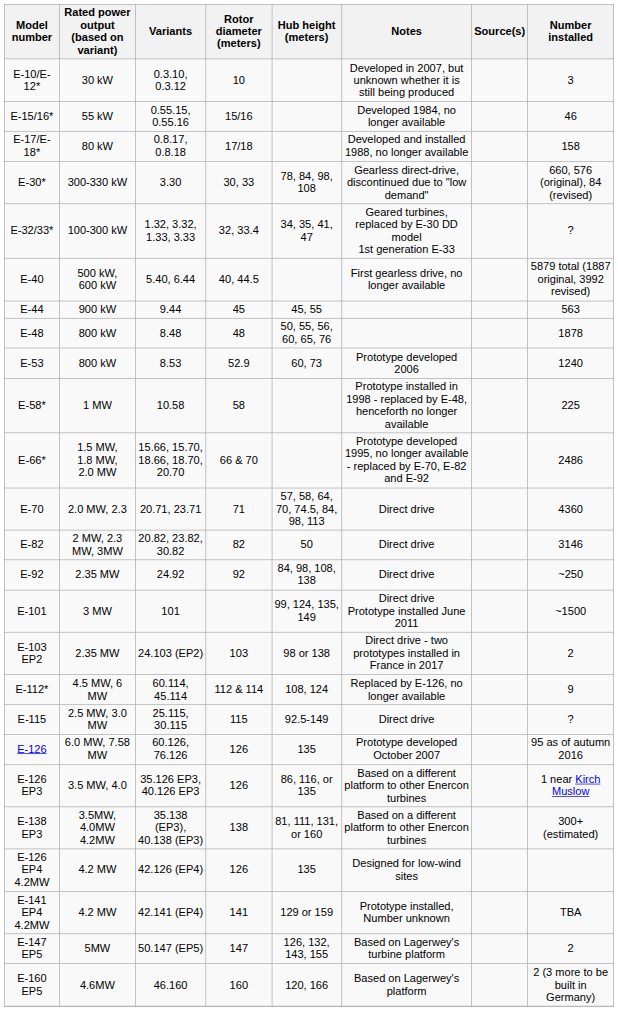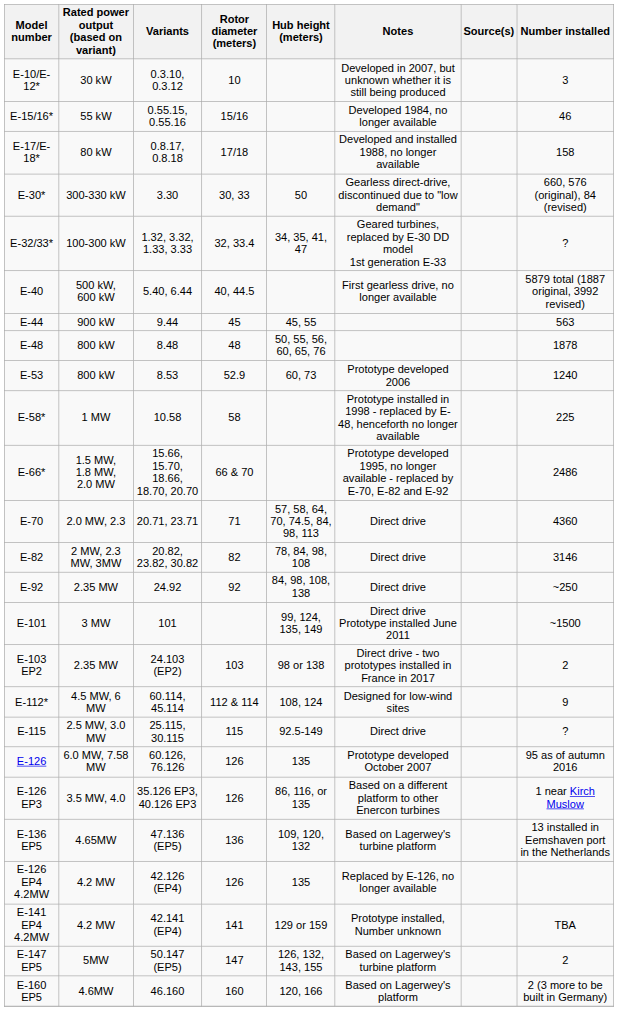 <table class="wikitable" style="text-align:center; margin: 1em auto 1em auto;">
 <tr>
 <th>Model number</th>
 <th>Rated power output (based on variant)</th>
 <th>Variants</th>
 <th>Rotor diameter (meters)</th>
 <th>Hub height (meters)</th>
 <th>Notes</th>
 <th>Source(s)</th>
 <th>Number installed</th>
 </tr>
 <tr>
 <td>E-10/E-12*</td>
 <td>30 kW</td>
 <td>0.3.10, 0.3.12</td>
 <td>10</td>
 <td></td>
 <td>Developed in 2007, but unknown whether it is still being produced</td>
 <td></td>
 <td>3</td>
 </tr>
 <tr>
 <td>E-15/16*</td>
 <td>55 kW</td>
 <td>0.55.15, 0.55.16</td>
 <td>15/16</td>
 <td></td>
 <td>Developed 1984, no longer available</td>
 <td></td>
 <td>46</td>
 </tr>
 <tr>
 <td>E-17/E-18*</td>
 <td>80 kW</td>
 <td>0.8.17, 0.8.18</td>
 <td>17/18</td>
 <td></td>
 <td>Developed and installed 1988, no longer available</td>
 <td></td>
 <td>158</td>
 </tr>
 <tr>
 <td>E-30*</td>
 <td>300-330 kW</td>
 <td>3.30</td>
 <td>30, 33</td>
-<td>78, 84, 98, 108</td>
+<td>50</td>
 <td>Gearless direct-drive, discontinued due to "low demand"</td>
 <td></td>
 <td>660, 576 (original), 84 (revised)</td>
 </tr>
 <tr>
 <td>E-32/33*</td>
 <td>100-300 kW</td>
 <td>1.32, 3.32, 1.33, 3.33</td>
 <td>32, 33.4</td>
 <td>34, 35, 41, 47</td>
 <td>Geared turbines, replaced by E-30 DD model <br> 1st generation E-33</td>
 <td></td>
 <td>? </td>
 </tr>
 <tr>
 <td>E-40</td>
 <td>500 kW, 600 kW</td>
 <td>5.40, 6.44</td>
 <td>40, 44.5</td>
 <td></td>
 <td>First gearless drive, no longer available</td>
 <td></td>
 <td>5879 total (1887 original, 3992 revised)</td>
 </tr>
 <tr>
 <td>E-44</td>
 <td>900 kW</td>
 <td>9.44</td>
 <td>45</td>
 <td>45, 55</td>
 <td></td>
 <td></td>
 <td>563</td>
 </tr>
 <tr>
 <td>E-48</td>
 <td>800 kW</td>
 <td>8.48</td>
 <td>48</td>
 <td>50, 55, 56, 60, 65, 76</td>
 <td></td>
 <td></td>
 <td>1878</td>
 </tr>
 <tr>
 <td>E-53</td>
 <td>800 kW</td>
 <td>8.53</td>
 <td>52.9</td>
 <td>60, 73</td>
 <td>Prototype developed 2006</td>
 <td></td>
 <td>1240</td>
 </tr>
 <tr>
 <td>E-58*</td>
 <td>1 MW</td>
 <td>10.58</td>
 <td>58</td>
 <td></td>
 <td>Prototype installed in 1998 - replaced by E-48, henceforth no longer available</td>
 <td></td>
 <td>225</td>
 </tr>
 <tr>
 <td>E-66*</td>
 <td>1.5 MW, 1.8 MW, 2.0 MW</td>
 <td>15.66, 15.70, 18.66, 18.70, 20.70</td>
 <td>66 & 70</td>
 <td></td>
 <td>Prototype developed 1995, no longer available - replaced by E-70, E-82 and E-92</td>
 <td></td>
 <td>2486</td>
 </tr>
 <tr>
 <td>E-70</td>
 <td>2.0 MW, 2.3</td>
 <td>20.71, 23.71</td>
 <td>71</td>
 <td>57, 58, 64, 70, 74.5, 84, 98, 113</td>
 <td>Direct drive</td>
 <td></td>
 <td>4360</td>
 </tr>
 <tr>
 <td>E-82</td>
 <td>2 MW, 2.3 MW, 3MW</td>
 <td>20.82, 23.82, 30.82</td>
 <td>82</td>
-<td>50</td>
+<td>78, 84, 98, 108</td>
 <td>Direct drive</td>
 <td></td>
 <td>3146</td>
 </tr>
 <tr>
 <td>E-92</td>
 <td>2.35 MW</td>
 <td>24.92</td>
 <td>92</td>
 <td>84, 98, 108, 138</td>
 <td>Direct drive<br></td>
 <td></td>
 <td>~250 </td>
 </tr>
 <tr>
 <td>E-101</td>
 <td>3 MW</td>
 <td>101</td>
 <td></td>
 <td>99, 124, 135, 149</td>
 <td>Direct drive<br>Prototype installed June 2011</td>
 <td></td>
 <td>~1500 </td>
 </tr>
 <tr>
 <td>E-103 EP2</td>
 <td>2.35 MW</td>
 <td>24.103 (EP2)</td>
 <td>103</td>
 <td>98 or 138</td>
 <td>Direct drive - two prototypes installed in France in 2017</td>
 <td></td>
 <td>2 </td>
 </tr>
 <tr>
 <td>E-112*</td>
 <td>4.5 MW, 6 MW</td>
 <td>60.114, 45.114</td>
 <td>112 & 114</td>
 <td>108, 124</td>
-<td>Replaced by E-126, no longer available</td>
+<td>Designed for low-wind sites</td>
 <td></td>
 <td>9</td>
 </tr>
 <tr>
 <td>E-115</td>
 <td>2.5 MW, 3.0 MW</td>
 <td>25.115, 30.115</td>
 <td>115</td>
 <td>92.5-149</td>
 <td>Direct drive</td>
 <td></td>
 <td>? </td>
 </tr>
 <tr>
 <td><a href='#'>E-126</a></td>
 <td>6.0 MW, 7.58 MW</td>
 <td>60.126, 76.126</td>
 <td>126</td>
 <td>135</td>
 <td>Prototype developed October 2007</td>
 <td></td>
 <td>95 as of autumn 2016</td>
 </tr>
 <tr>
 <td>E-126 EP3</td>
 <td>3.5 MW, 4.0</td>
 <td>35.126 EP3, 40.126 EP3</td>
 <td>126</td>
 <td>86, 116, or 135</td>
 <td>Based on a different platform to other Enercon turbines</td>
 <td></td>
 <td>1 near <a href='#'>Kirch Muslow</a></td>
 </tr>
 <tr>
-<td>E-138 EP3</td>
-<td>3.5MW, 4.0MW<br>4.2MW</td>
-<td>35.138 (EP3), 40.138 (EP3)</td>
-<td>138</td>
-<td>81, 111, 131, or 160</td>
-<td>Based on a different platform to other Enercon turbines</td>
+<td>E-136 EP5</td>
+<td>4.65MW</td>
+<td>47.136 (EP5)</td>
+<td>136</td>
+<td>109, 120, 132</td>
+<td>Based on Lagerwey's turbine platform</td>
 <td></td>
-<td>300+ (estimated)</td>
+<td>13 installed in Eemshaven port in the Netherlands</td>
 </tr>
 <tr>
 <td>E-126 EP4 4.2MW</td>
 <td>4.2 MW</td>
 <td>42.126 (EP4)</td>
 <td>126</td>
 <td>135</td>
-<td>Designed for low-wind sites</td>
+<td>Replaced by E-126, no longer available</td>
 <td></td>
 <td></td>
 </tr>
 <tr>
 <td>E-141 EP4 4.2MW</td>
 <td>4.2 MW</td>
 <td>42.141 (EP4)</td>
 <td>141</td>
 <td>129 or 159</td>
 <td>Prototype installed, Number unknown</td>
 <td></td>
 <td>TBA </td>
 </tr>
 <tr>
 <td>E-147 EP5</td>
 <td>5MW</td>
 <td>50.147 (EP5)</td>
 <td>147</td>
 <td>126, 132, 143, 155</td>
 <td>Based on Lagerwey's turbine platform</td>
 <td></td>
 <td>2</td>
 </tr>
 <tr>
 <td>E-160 EP5</td>
 <td>4.6MW</td>
 <td>46.160</td>
 <td>160</td>
 <td>120, 166</td>
 <td>Based on Lagerwey's platform</td>
 <td></td>
 <td>2 (3 more to be built in Germany)</td>
 </tr>
 <tr>
 </tr>
 </table>
